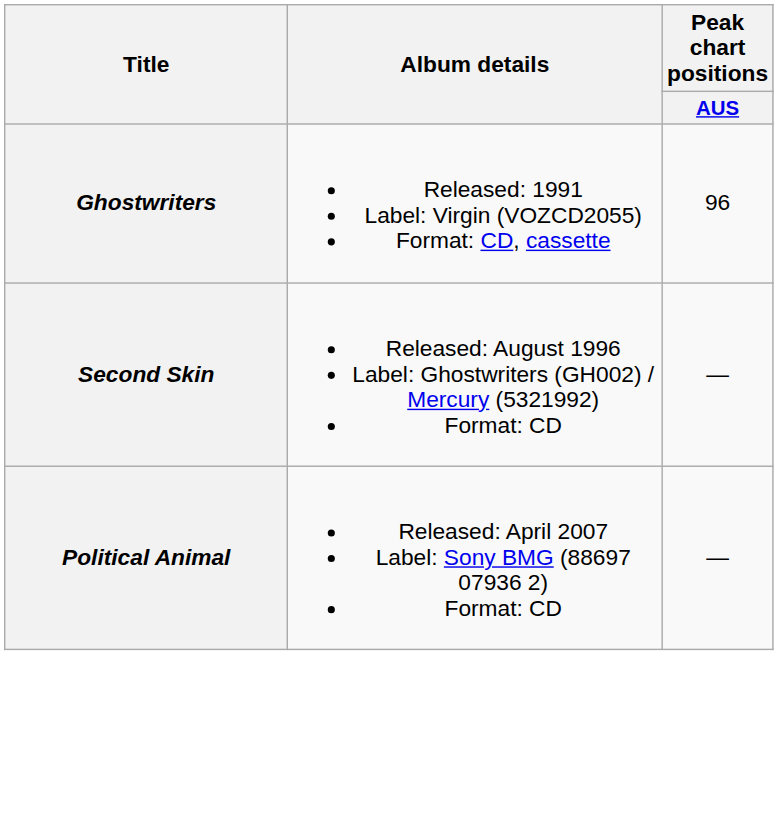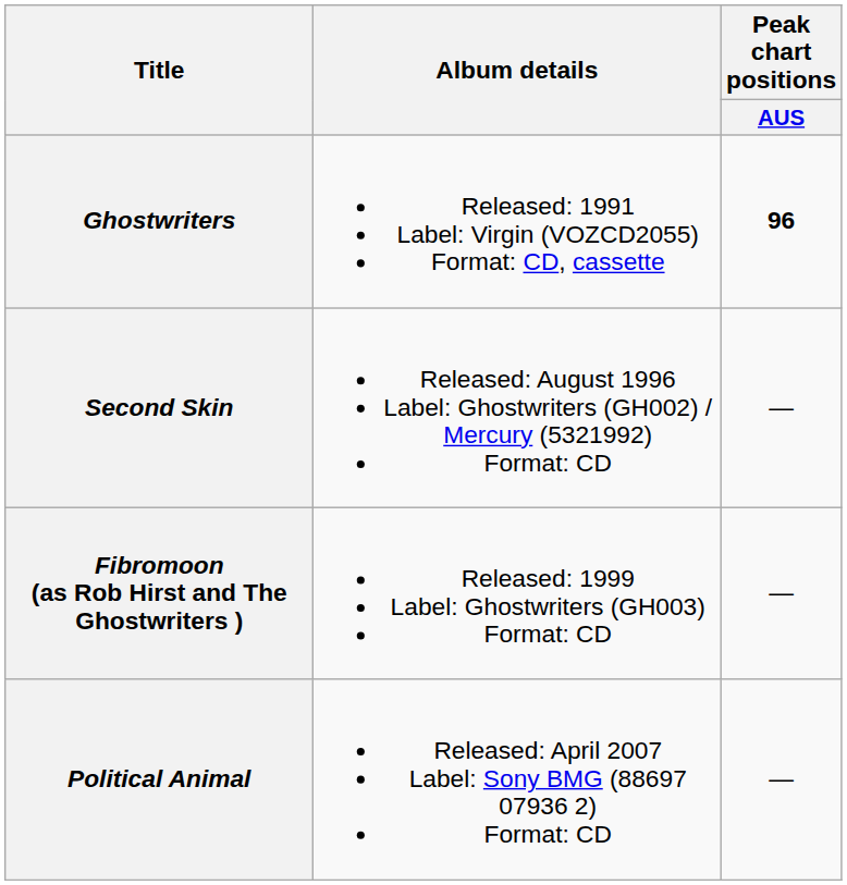 <table class="wikitable plainrowheaders" style="text-align:center;" border="1">
 <tr>
 <th scope="col" rowspan="2" style="width:12em;">Title</th>
 <th scope="col" rowspan="2" style="width:16em;">Album details</th>
 <th scope="col" colspan="1">Peak chart positions</th>
 </tr>
 <tr>
 <th scope="col" style="width:3em;font-size:90%;"><a href='#'>AUS</a><br></th>
 </tr>
 <tr>
 <th scope="row"><em>Ghostwriters</em></th>
 <td><br><ul><li>Released: 1991</li><li>Label: Virgin (VOZCD2055)</li><li>Format: <a href='#'>CD</a>, <a href='#'>cassette</a></li></ul></td>
-<td>96</td>
+<td><strong>96</strong></td>
 </tr>
 <tr>
 <th scope="row"><em>Second Skin</em></th>
 <td><br><ul><li>Released: August 1996</li><li>Label: Ghostwriters (GH002) / <a href='#'>Mercury</a> (5321992)</li><li>Format: CD</li></ul></td>
+<td>—</td>
+</tr>
+<tr>
+<th scope="row"><em>Fibromoon</em> <br>(as Rob Hirst and The Ghostwriters )</th>
+<td><br><ul><li>Released: 1999</li><li>Label: Ghostwriters (GH003)</li><li>Format: CD</li></ul></td>
 <td>—</td>
 </tr>
 <tr>
 <th scope="row"><em>Political Animal</em></th>
 <td><br><ul><li>Released: April 2007</li><li>Label: <a href='#'>Sony BMG</a> (88697 07936 2)</li><li>Format: CD</li></ul></td>
 <td>—</td>
 </tr>
 </table>
